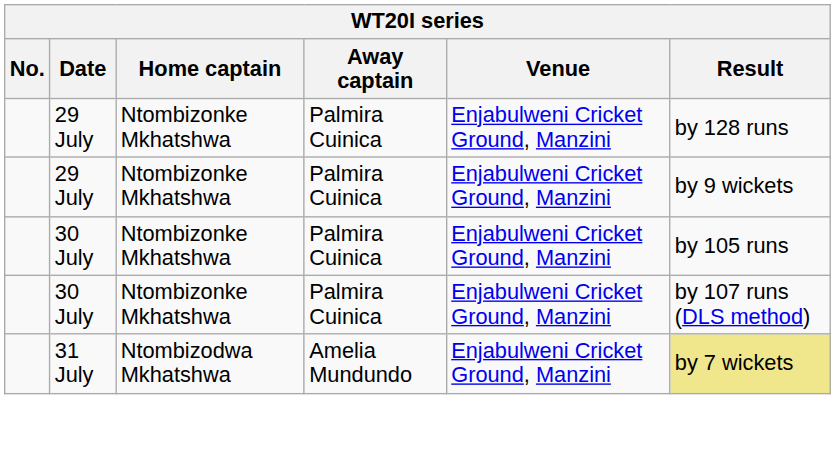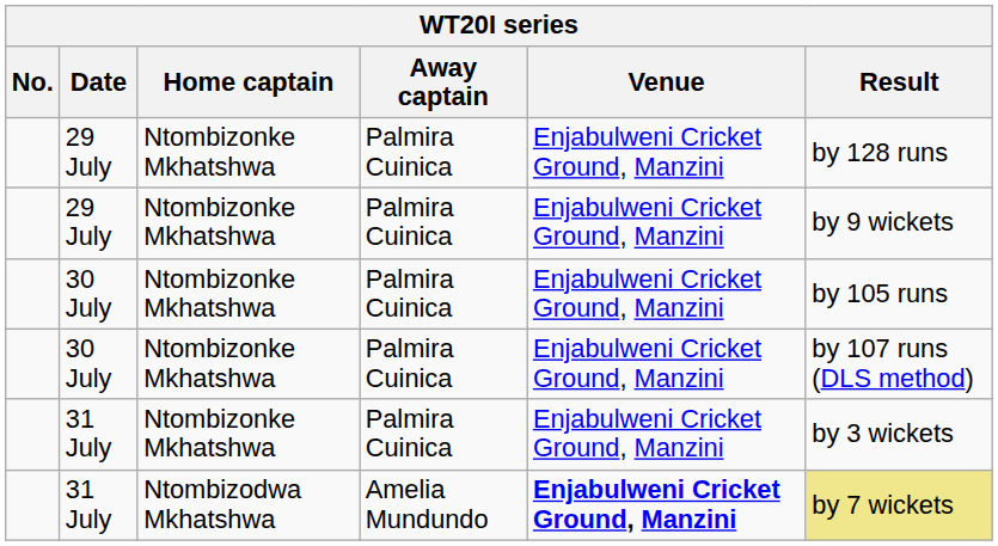 <table class="wikitable">
 <tr>
 <th colspan="6">WT20I series</th>
 </tr>
 <tr>
 <th>No.</th>
 <th>Date</th>
 <th>Home captain</th>
 <th>Away captain</th>
 <th>Venue</th>
 <th>Result</th>
 </tr>
 <tr>
 <td></td>
 <td>29 July</td>
 <td>Ntombizonke Mkhatshwa</td>
 <td>Palmira Cuinica</td>
 <td><a href='#'>Enjabulweni Cricket Ground</a>, <a href='#'>Manzini</a></td>
 <td> by 128 runs</td>
 </tr>
 <tr>
 <td></td>
 <td>29 July</td>
 <td>Ntombizonke Mkhatshwa</td>
 <td>Palmira Cuinica</td>
 <td><a href='#'>Enjabulweni Cricket Ground</a>, <a href='#'>Manzini</a></td>
 <td> by 9 wickets</td>
 </tr>
 <tr>
 <td></td>
 <td>30 July</td>
 <td>Ntombizonke Mkhatshwa</td>
 <td>Palmira Cuinica</td>
 <td><a href='#'>Enjabulweni Cricket Ground</a>, <a href='#'>Manzini</a></td>
 <td> by 105 runs</td>
 </tr>
 <tr>
 <td></td>
 <td>30 July</td>
 <td>Ntombizonke Mkhatshwa</td>
 <td>Palmira Cuinica</td>
 <td><a href='#'>Enjabulweni Cricket Ground</a>, <a href='#'>Manzini</a></td>
 <td> by 107 runs (<a href='#'>DLS method</a>)</td>
 </tr>
 <tr>
 <td></td>
 <td>31 July</td>
+<td>Ntombizonke Mkhatshwa</td>
+<td>Palmira Cuinica</td>
+<td><a href='#'>Enjabulweni Cricket Ground</a>, <a href='#'>Manzini</a></td>
+<td> by 3 wickets</td>
+</tr>
+<tr>
+<td></td>
+<td>31 July</td>
 <td>Ntombizodwa Mkhatshwa</td>
 <td>Amelia Mundundo</td>
-<td><a href='#'>Enjabulweni Cricket Ground</a>, <a href='#'>Manzini</a></td>
+<td><strong><a href='#'>Enjabulweni Cricket Ground</a>, <a href='#'>Manzini</a></strong></td>
 <td style="background: khaki;"> by 7 wickets</td>
 </tr>
 </table>
